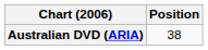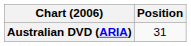 <table class="wikitable sortable plainrowheaders" style="text-align:center">
 <tr>
 <th scope="col">Chart (2006)</th>
 <th scope="col">Position</th>
 </tr>
 <tr>
 <th scope="row">Australian DVD (<a href='#'>ARIA</a>)</th>
-<td>38</td>
+<td>31</td>
 </tr>
 </table>
